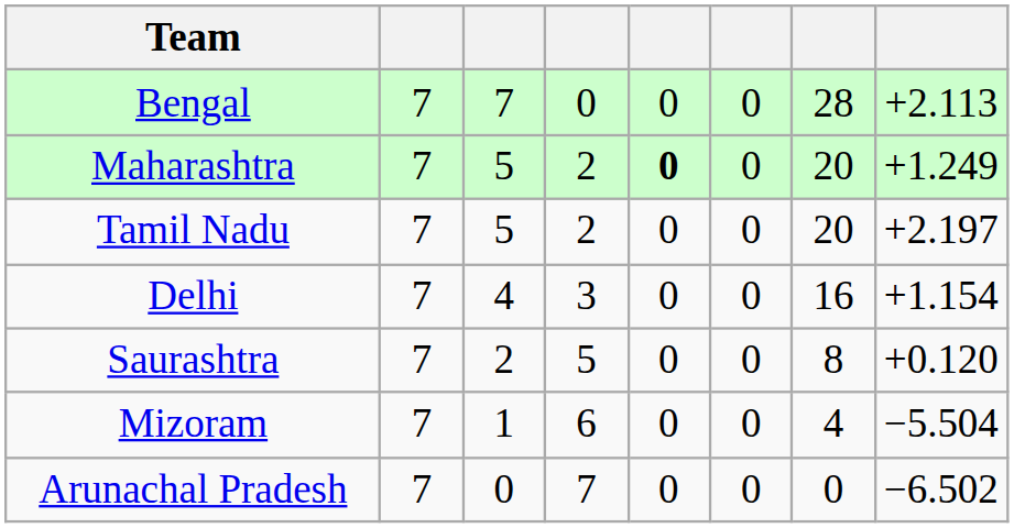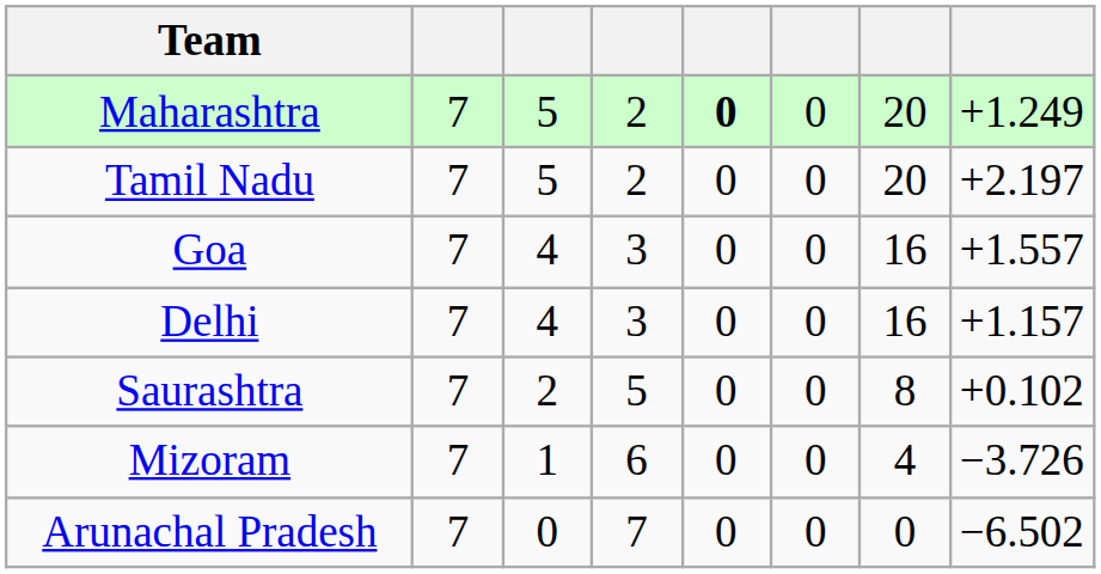 <table class="wikitable" style="text-align:center">
 <tr>
 <th style="width:140px;">Team</th>
 <th style="width:25px;"></th>
 <th style="width:25px;"></th>
 <th style="width:25px;"></th>
 <th style="width:25px;"></th>
 <th style="width:25px;"></th>
 <th style="width:25px;"></th>
 <th style="width:40px;"></th>
-</tr>
-<tr style="background:#cfc;">
-<td><a href='#'>Bengal</a></td>
-<td>7</td>
-<td>7</td>
-<td>0</td>
-<td>0</td>
-<td>0</td>
-<td>28</td>
-<td>+2.113</td>
 </tr>
 <tr style="background:#cfc;">
 <td><a href='#'>Maharashtra</a></td>
 <td>7</td>
 <td>5</td>
 <td>2</td>
 <td><strong>0</strong></td>
 <td>0</td>
 <td>20</td>
 <td>+1.249</td>
 </tr>
 <tr>
 <td><a href='#'>Tamil Nadu</a></td>
 <td>7</td>
 <td>5</td>
 <td>2</td>
 <td>0</td>
 <td>0</td>
 <td>20</td>
 <td>+2.197</td>
 </tr>
 <tr>
+<td><a href='#'>Goa</a></td>
+<td>7</td>
+<td>4</td>
+<td>3</td>
+<td>0</td>
+<td>0</td>
+<td>16</td>
+<td>+1.557</td>
+</tr>
+<tr>
 <td><a href='#'>Delhi</a></td>
 <td>7</td>
 <td>4</td>
 <td>3</td>
 <td>0</td>
 <td>0</td>
 <td>16</td>
-<td>+1.154</td>
+<td>+1.157</td>
 </tr>
 <tr>
 <td><a href='#'>Saurashtra</a></td>
 <td>7</td>
 <td>2</td>
 <td>5</td>
 <td>0</td>
 <td>0</td>
 <td>8</td>
-<td>+0.120</td>
+<td>+0.102</td>
 </tr>
 <tr>
 <td><a href='#'>Mizoram</a></td>
 <td>7</td>
 <td>1</td>
 <td>6</td>
 <td>0</td>
 <td>0</td>
 <td>4</td>
-<td>−5.504</td>
+<td>−3.726</td>
 </tr>
 <tr>
 <td><a href='#'>Arunachal Pradesh</a></td>
 <td>7</td>
 <td>0</td>
 <td>7</td>
 <td>0</td>
 <td>0</td>
 <td>0</td>
 <td>−6.502</td>
 </tr>
 </table>
